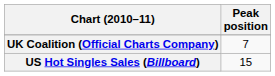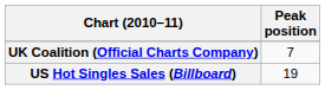 <table class="wikitable sortable plainrowheaders">
 <tr>
 <th scope="col">Chart (2010–11)</th>
 <th scope="col">Peak<br>position</th>
 </tr>
 <tr>
 </tr>
 <tr>
 <th scope="row">UK Coalition (<a href='#'>Official Charts Company</a>)</th>
 <td align=center>7</td>
 </tr>
 <tr>
 <th scope="row">US <a href='#'>Hot Singles Sales</a> (<em><a href='#'>Billboard</a></em>)</th>
-<td align=center>15</td>
+<td align=center>19</td>
 </tr>
 </table>
